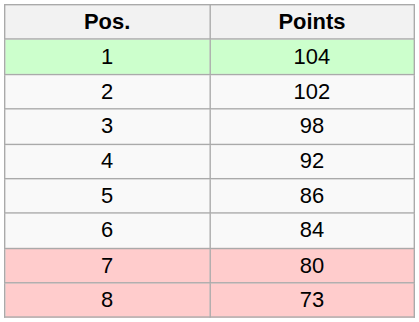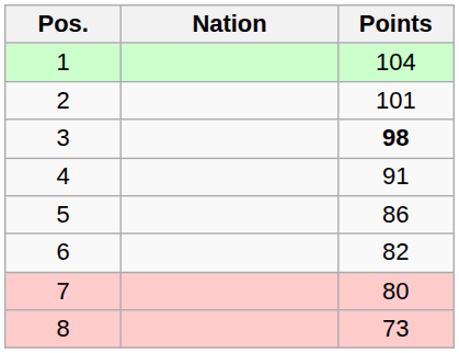 <table class="wikitable gauche" cellspacing="1" style="width:300px;">
 <tr style="background:#efefef; text-align:center;">
 <th style="width:70px;">Pos.</th>
+<th>Nation</th>
 <th style="width:70px;">Points</th>
 </tr>
 <tr style="vertical-align:top; text-align:center; background:#ccffcc;">
 <td>1</td>
+<td style="text-align:left;"></td>
 <td>104</td>
 </tr>
 <tr style="vertical-align:top; text-align:center;">
 <td>2</td>
-<td>102</td>
+<td style="text-align:left;"></td>
+<td>101</td>
 </tr>
 <tr style="vertical-align:top; text-align:center;">
 <td>3</td>
-<td>98</td>
+<td style="text-align:left;"></td>
+<td><strong>98</strong></td>
 </tr>
 <tr style="vertical-align:top; text-align:center;">
 <td>4</td>
-<td>92</td>
+<td style="text-align:left;"></td>
+<td>91</td>
 </tr>
 <tr style="vertical-align:top; text-align:center;">
 <td>5</td>
+<td style="text-align:left;"></td>
 <td>86</td>
 </tr>
 <tr style="vertical-align:top; text-align:center;">
 <td>6</td>
-<td>84</td>
+<td style="text-align:left;"></td>
+<td>82</td>
 </tr>
 <tr style="vertical-align:top; text-align:center; background:#ffcccc;">
 <td>7</td>
+<td style="text-align:left;"></td>
 <td>80</td>
 </tr>
 <tr style="vertical-align:top; text-align:center; background:#ffcccc;">
 <td>8</td>
+<td style="text-align:left;"></td>
 <td>73</td>
 </tr>
 </table>
